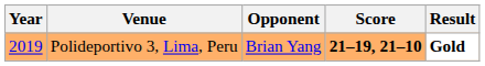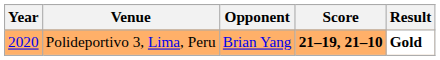 <table class="sortable wikitable" style="font-size: 90%;">
 <tr>
 <th>Year</th>
 <th>Venue</th>
 <th>Opponent</th>
 <th>Score</th>
 <th>Result</th>
 </tr>
 <tr style="background:#FFB069">
-<td align="center"><a href='#'>2019</a></td>
+<td align="center"><a href='#'>2020</a></td>
 <td align="left">Polideportivo 3, <a href='#'>Lima</a>, Peru</td>
 <td align="left"> <a href='#'>Brian Yang</a></td>
 <td align="left"><strong>21–19, 21–10</strong></td>
 <td style="text-align:left; background:white"> <strong>Gold</strong></td>
 </tr>
 </table>
